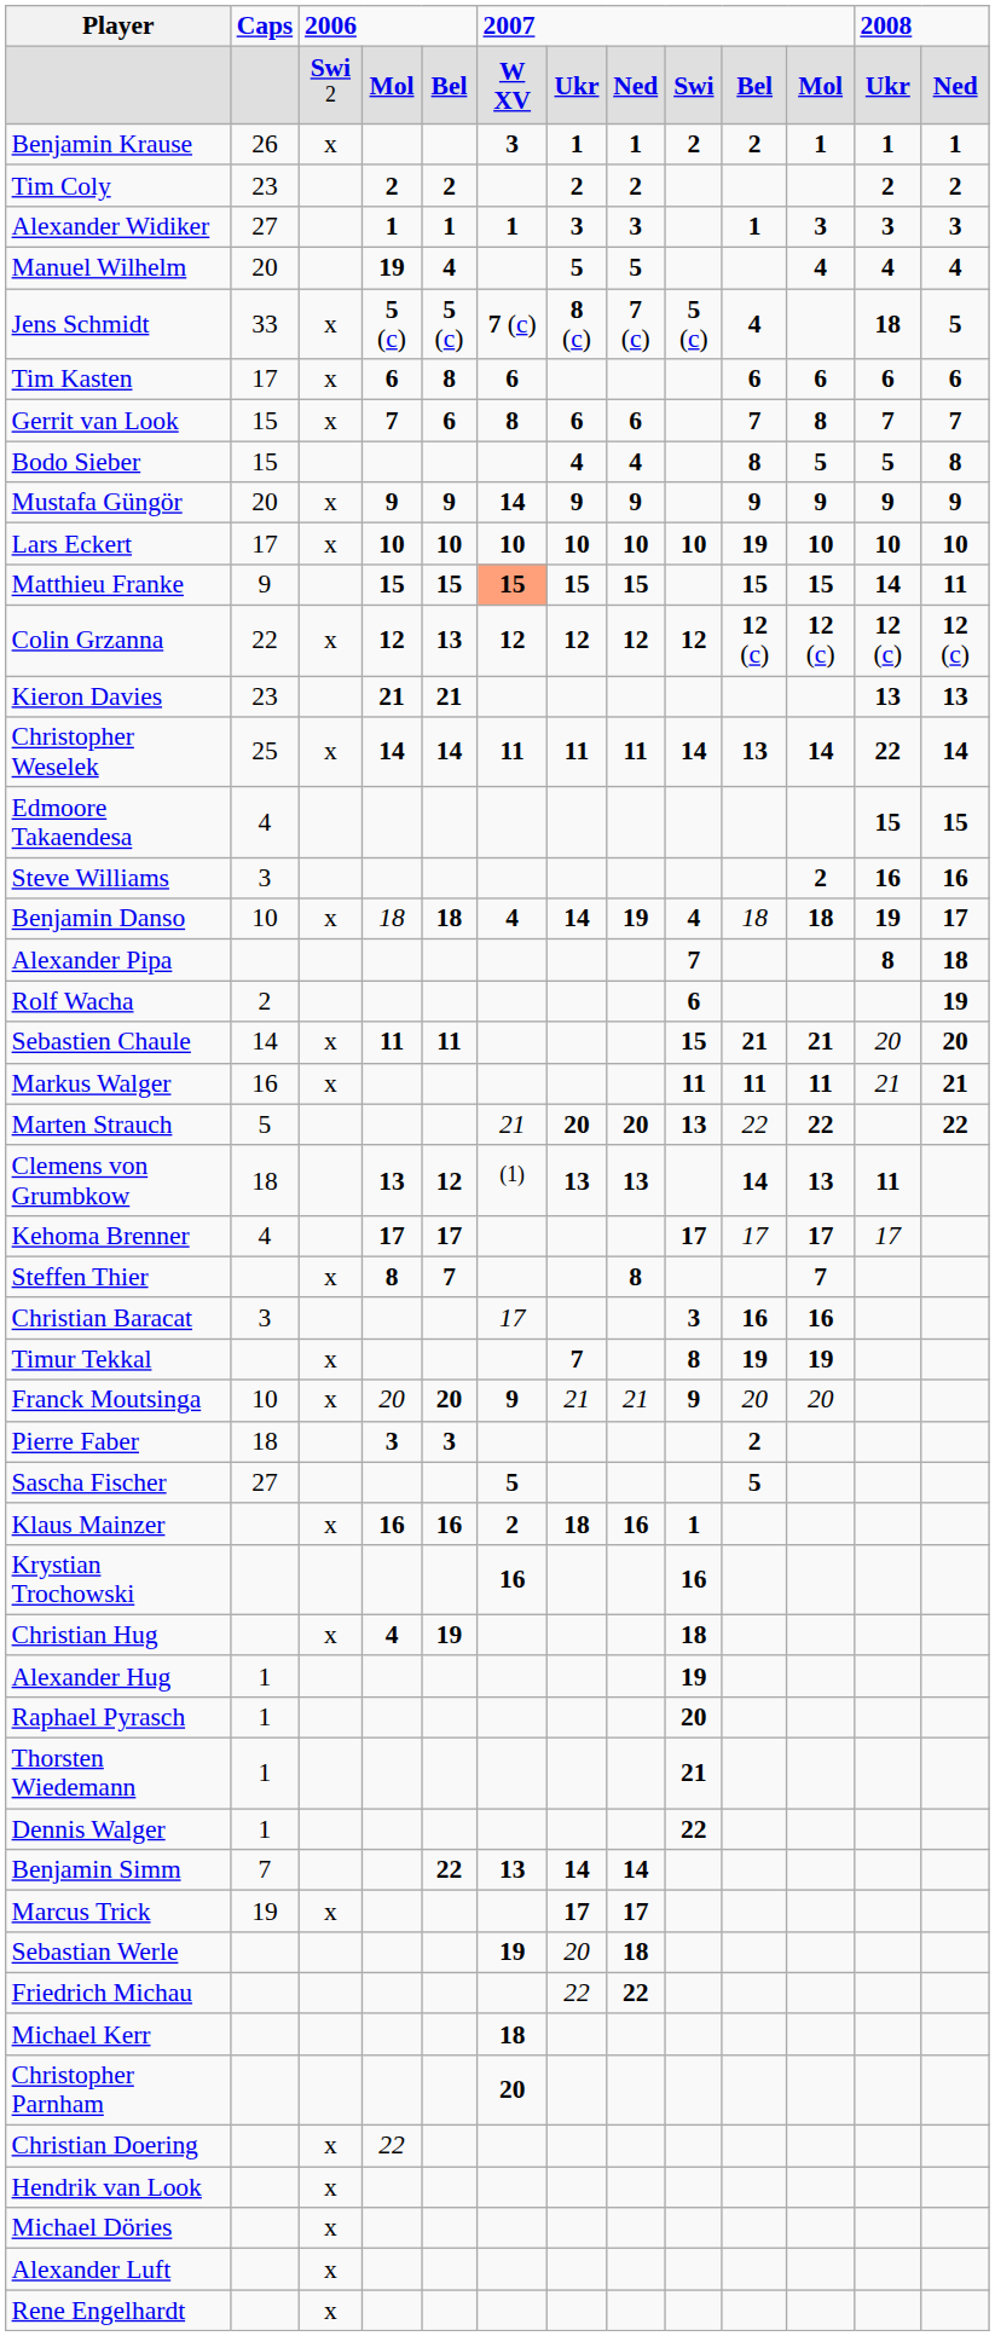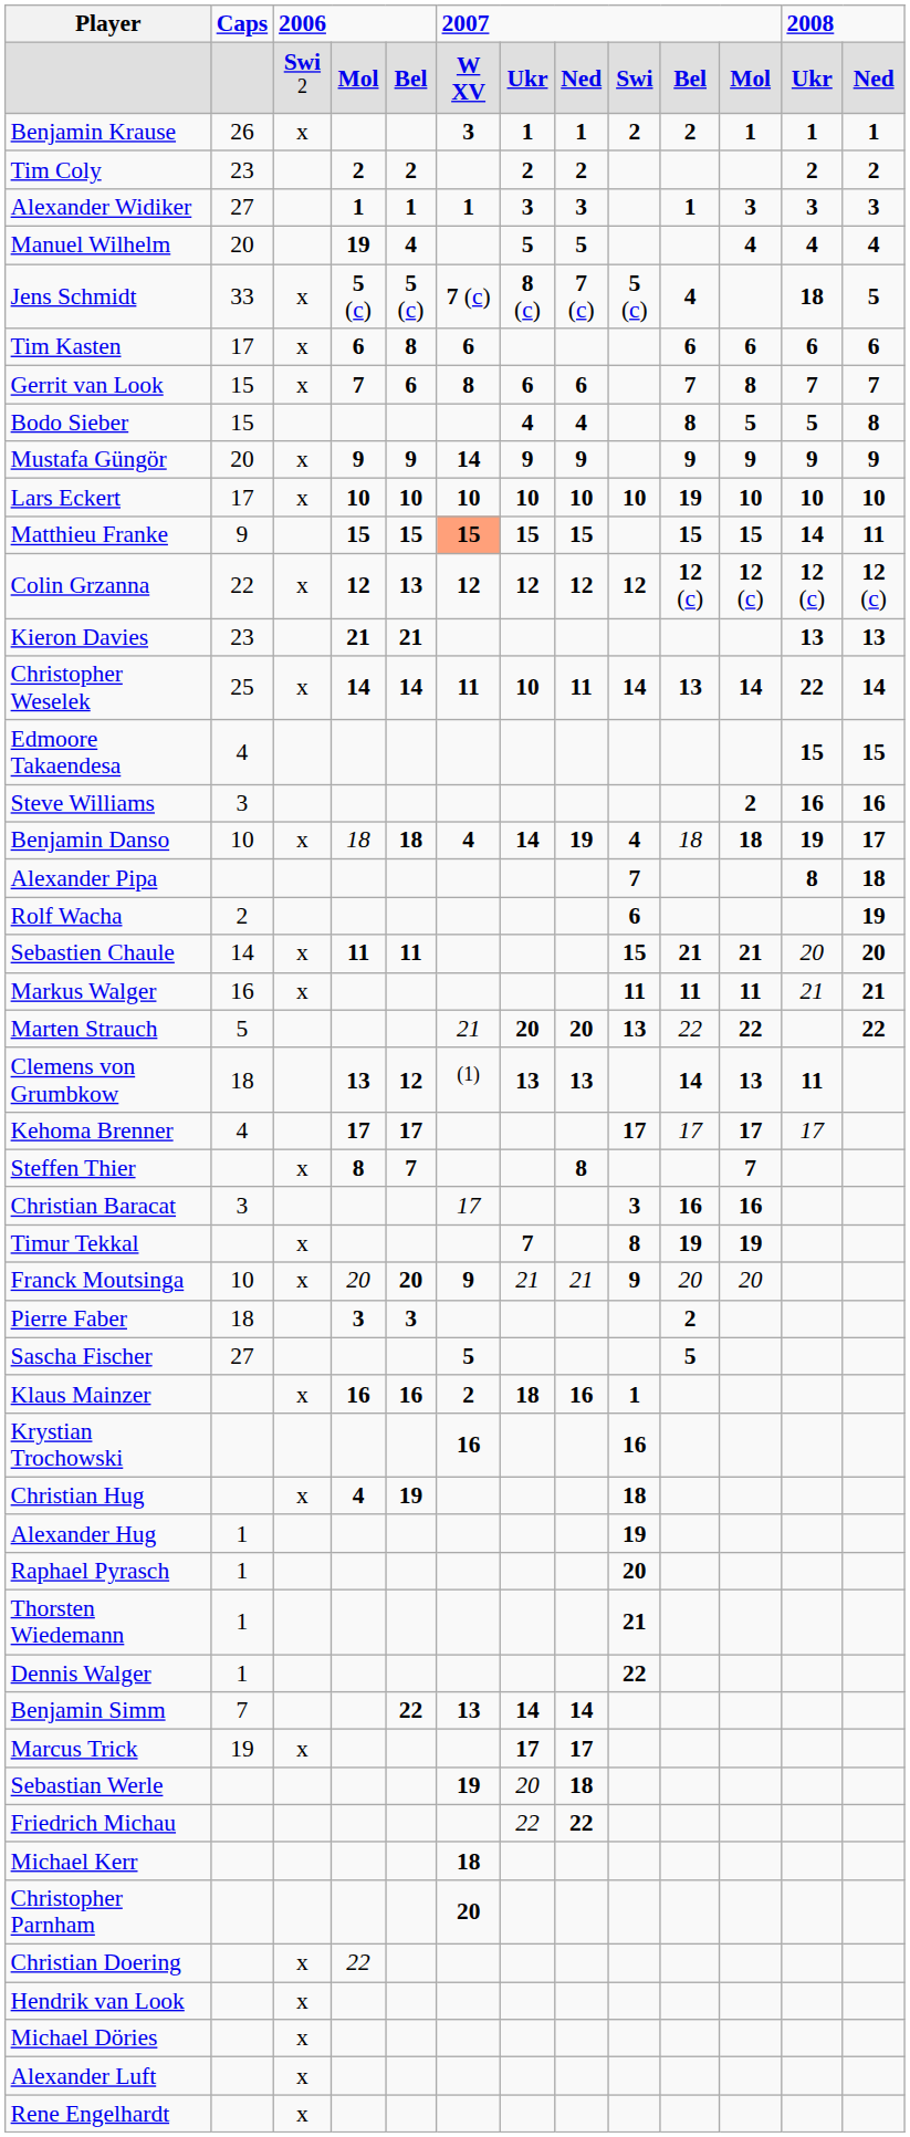 <table class="wikitable">
 <tr>
 <th>Player</th>
 <td><strong><a href='#'>Caps</a></strong> </td>
 <td colspan=3><strong><a href='#'>2006</a></strong></td>
 <td colspan=6><strong><a href='#'>2007</a></strong></td>
 <td colspan=2><strong><a href='#'>2008</a></strong></td>
 </tr>
 <tr align="center" bgcolor="#dfdfdf">
 <td></td>
 <td></td>
 <td><strong><a href='#'>Swi</a></strong> <sup>2</sup></td>
 <td><strong><a href='#'>Mol</a></strong></td>
 <td><strong><a href='#'>Bel</a></strong></td>
 <td><strong><a href='#'>W XV</a></strong></td>
 <td><strong><a href='#'>Ukr</a></strong></td>
 <td><strong><a href='#'>Ned</a></strong></td>
 <td><strong><a href='#'>Swi</a></strong></td>
 <td><strong><a href='#'>Bel</a></strong></td>
 <td><strong><a href='#'>Mol</a></strong></td>
 <td><strong><a href='#'>Ukr</a></strong></td>
 <td><strong><a href='#'>Ned</a></strong></td>
 </tr>
 <tr align="center">
 <td align="left"><a href='#'>Benjamin Krause</a></td>
 <td>26 </td>
 <td>x</td>
 <td></td>
 <td></td>
 <td><strong>3</strong> </td>
 <td><strong>1</strong> </td>
 <td><strong>1</strong> </td>
 <td><strong>2</strong></td>
 <td><strong>2</strong></td>
 <td><strong>1</strong></td>
 <td><strong>1</strong></td>
 <td><strong>1</strong></td>
 </tr>
 <tr align="center">
 <td align="left"><a href='#'>Tim Coly</a></td>
 <td>23 </td>
 <td></td>
 <td><strong>2</strong></td>
 <td><strong>2</strong> </td>
 <td></td>
 <td><strong>2</strong> </td>
 <td><strong>2</strong> </td>
 <td></td>
 <td></td>
 <td></td>
 <td><strong>2</strong> </td>
 <td><strong>2</strong> </td>
 </tr>
 <tr align="center">
 <td align="left"><a href='#'>Alexander Widiker</a></td>
 <td>27</td>
 <td></td>
 <td><strong>1</strong></td>
 <td><strong>1</strong></td>
 <td><strong>1</strong></td>
 <td><strong>3</strong></td>
 <td><strong>3</strong></td>
 <td></td>
 <td><strong>1</strong> </td>
 <td><strong>3</strong> </td>
 <td><strong>3</strong> </td>
 <td><strong>3</strong></td>
 </tr>
 <tr align="center">
 <td align="left"><a href='#'>Manuel Wilhelm</a></td>
 <td>20</td>
 <td></td>
 <td><strong>19</strong> </td>
 <td><strong>4</strong> </td>
 <td></td>
 <td><strong>5</strong></td>
 <td><strong>5</strong> </td>
 <td></td>
 <td></td>
 <td><strong>4</strong> </td>
 <td><strong>4</strong> </td>
 <td><strong>4</strong> </td>
 </tr>
 <tr align="center">
 <td align="left"><a href='#'>Jens Schmidt</a></td>
 <td>33 </td>
 <td>x</td>
 <td><strong>5</strong> (<a href='#'>c</a>)</td>
 <td><strong>5</strong> (<a href='#'>c</a>)</td>
 <td><strong>7</strong> (<a href='#'>c</a>)</td>
 <td><strong>8</strong> (<a href='#'>c</a>)</td>
 <td><strong>7</strong> (<a href='#'>c</a>) </td>
 <td><strong>5</strong> (<a href='#'>c</a>) </td>
 <td><strong>4</strong> </td>
 <td></td>
 <td><strong>18</strong> </td>
 <td><strong>5</strong> </td>
 </tr>
 <tr align="center">
 <td align="left"><a href='#'>Tim Kasten</a></td>
 <td>17 </td>
 <td>x</td>
 <td><strong>6</strong></td>
 <td><strong>8</strong></td>
 <td><strong>6</strong> </td>
 <td></td>
 <td></td>
 <td></td>
 <td><strong>6</strong> </td>
 <td><strong>6</strong></td>
 <td><strong>6</strong></td>
 <td><strong>6</strong> </td>
 </tr>
 <tr align="center">
 <td align="left"><a href='#'>Gerrit van Look</a></td>
 <td>15 </td>
 <td>x</td>
 <td><strong>7</strong> </td>
 <td><strong>6</strong></td>
 <td><strong>8</strong> </td>
 <td><strong>6</strong></td>
 <td><strong>6</strong> </td>
 <td></td>
 <td><strong>7</strong></td>
 <td><strong>8</strong></td>
 <td><strong>7</strong></td>
 <td><strong>7</strong></td>
 </tr>
 <tr align="center">
 <td align="left"><a href='#'>Bodo Sieber</a></td>
 <td>15 </td>
 <td></td>
 <td></td>
 <td></td>
 <td></td>
 <td><strong>4</strong></td>
 <td><strong>4</strong> </td>
 <td></td>
 <td><strong>8</strong></td>
 <td><strong>5</strong></td>
 <td><strong>5</strong></td>
 <td><strong>8</strong></td>
 </tr>
 <tr align="center">
 <td align="left"><a href='#'>Mustafa Güngör</a></td>
 <td>20 </td>
 <td>x</td>
 <td><strong>9</strong></td>
 <td><strong>9</strong> </td>
 <td><strong>14</strong></td>
 <td><strong>9</strong></td>
 <td><strong>9</strong></td>
 <td></td>
 <td><strong>9</strong></td>
 <td><strong>9</strong></td>
 <td><strong>9</strong></td>
 <td><strong>9</strong></td>
 </tr>
 <tr align="center">
 <td align="left"><a href='#'>Lars Eckert</a></td>
 <td>17 </td>
 <td>x</td>
 <td><strong>10</strong> </td>
 <td><strong>10</strong> </td>
 <td><strong>10</strong></td>
 <td><strong>10</strong></td>
 <td><strong>10</strong> </td>
 <td><strong>10</strong> </td>
 <td><strong>19</strong></td>
 <td><strong>10</strong></td>
 <td><strong>10</strong></td>
 <td><strong>10</strong></td>
 </tr>
 <tr align="center">
 <td align="left"><a href='#'>Matthieu Franke</a></td>
 <td>9 </td>
 <td></td>
 <td><strong>15</strong></td>
 <td><strong>15</strong></td>
 <td style="background: lightsalmon;"><strong>15</strong></td>
 <td><strong>15</strong></td>
 <td><strong>15</strong></td>
 <td></td>
 <td><strong>15</strong></td>
 <td><strong>15</strong></td>
 <td><strong>14</strong></td>
 <td><strong>11</strong></td>
 </tr>
 <tr align="center">
 <td align="left"><a href='#'>Colin Grzanna</a></td>
 <td>22</td>
 <td>x</td>
 <td><strong>12</strong></td>
 <td><strong>13</strong></td>
 <td><strong>12</strong></td>
 <td><strong>12</strong></td>
 <td><strong>12</strong></td>
 <td><strong>12</strong></td>
 <td><strong>12</strong> (<a href='#'>c</a>)</td>
 <td><strong>12</strong>  (<a href='#'>c</a>)</td>
 <td><strong>12</strong>  (<a href='#'>c</a>)</td>
 <td><strong>12</strong> (<a href='#'>c</a>)</td>
 </tr>
 <tr align="center">
 <td align="left"><a href='#'>Kieron Davies</a></td>
 <td>23 </td>
 <td></td>
 <td><strong>21</strong> </td>
 <td><strong>21</strong> </td>
 <td></td>
 <td></td>
 <td></td>
 <td></td>
 <td></td>
 <td></td>
 <td><strong>13</strong></td>
 <td><strong>13</strong> </td>
 </tr>
 <tr align="center">
 <td align="left"><a href='#'>Christopher Weselek</a></td>
 <td>25 </td>
 <td>x</td>
 <td><strong>14</strong></td>
 <td><strong>14</strong></td>
 <td><strong>11</strong></td>
-<td><strong>11</strong> </td>
+<td><strong>10</strong> </td>
 <td><strong>11</strong></td>
 <td><strong>14</strong></td>
 <td><strong>13</strong></td>
 <td><strong>14</strong></td>
 <td><strong>22</strong> </td>
 <td><strong>14</strong> </td>
 </tr>
 <tr align="center">
 <td align="left"><a href='#'>Edmoore Takaendesa</a></td>
 <td>4</td>
 <td></td>
 <td></td>
 <td></td>
 <td></td>
 <td></td>
 <td></td>
 <td></td>
 <td></td>
 <td></td>
 <td><strong>15</strong></td>
 <td><strong>15</strong> </td>
 </tr>
 <tr align="center">
 <td align="left"><a href='#'>Steve Williams</a></td>
 <td>3 </td>
 <td></td>
 <td></td>
 <td></td>
 <td></td>
 <td></td>
 <td></td>
 <td></td>
 <td></td>
 <td><strong>2</strong> </td>
 <td><strong>16</strong> </td>
 <td><strong>16</strong> </td>
 </tr>
 <tr align="center">
 <td align="left"><a href='#'>Benjamin Danso</a></td>
 <td>10</td>
 <td>x</td>
 <td><em>18</em></td>
 <td><strong>18</strong> </td>
 <td><strong>4</strong> </td>
 <td><strong>14</strong> </td>
 <td><strong>19</strong> </td>
 <td><strong>4</strong></td>
 <td><em>18</em></td>
 <td><strong>18</strong> </td>
 <td><strong>19</strong> </td>
 <td><strong>17</strong> </td>
 </tr>
 <tr align="center">
 <td align="left"><a href='#'>Alexander Pipa</a></td>
 <td></td>
 <td></td>
 <td></td>
 <td></td>
 <td></td>
 <td></td>
 <td></td>
 <td><strong>7</strong> </td>
 <td></td>
 <td></td>
 <td><strong>8</strong> </td>
 <td><strong>18</strong> </td>
 </tr>
 <tr align="center">
 <td align="left"><a href='#'>Rolf Wacha</a></td>
 <td>2 </td>
 <td></td>
 <td></td>
 <td></td>
 <td></td>
 <td></td>
 <td></td>
 <td><strong>6</strong></td>
 <td></td>
 <td></td>
 <td></td>
 <td><strong>19</strong> </td>
 </tr>
 <tr align="center">
 <td align="left"><a href='#'>Sebastien Chaule</a></td>
 <td>14 </td>
 <td>x</td>
 <td><strong>11</strong></td>
 <td><strong>11</strong>  </td>
 <td></td>
 <td></td>
 <td></td>
 <td><strong>15</strong></td>
 <td><strong>21</strong> </td>
 <td><strong>21</strong> </td>
 <td><em>20</em></td>
 <td><strong>20</strong> </td>
 </tr>
 <tr align="center">
 <td align="left"><a href='#'>Markus Walger</a></td>
 <td>16</td>
 <td>x</td>
 <td></td>
 <td></td>
 <td></td>
 <td></td>
 <td></td>
 <td><strong>11</strong></td>
 <td><strong>11</strong></td>
 <td><strong>11</strong> </td>
 <td><em>21</em></td>
 <td><strong>21</strong> </td>
 </tr>
 <tr align="center">
 <td align="left"><a href='#'>Marten Strauch</a></td>
 <td>5 </td>
 <td></td>
 <td></td>
 <td></td>
 <td><em>21</em></td>
 <td><strong>20</strong> </td>
 <td><strong>20</strong> </td>
 <td><strong>13</strong> </td>
 <td><em>22</em></td>
 <td><strong>22</strong> </td>
 <td></td>
 <td><strong>22</strong> </td>
 </tr>
 <tr align="center">
 <td align="left"><a href='#'>Clemens von Grumbkow</a></td>
 <td>18</td>
 <td></td>
 <td><strong>13</strong></td>
 <td><strong>12</strong></td>
 <td><sup>(1)</sup></td>
 <td><strong>13</strong></td>
 <td><strong>13</strong></td>
 <td></td>
 <td><strong>14</strong></td>
 <td><strong>13</strong> </td>
 <td><strong>11</strong></td>
 <td></td>
 </tr>
 <tr align="center">
 <td align="left"><a href='#'>Kehoma Brenner</a></td>
 <td>4 </td>
 <td></td>
 <td><strong>17</strong> </td>
 <td><strong>17</strong> </td>
 <td></td>
 <td></td>
 <td></td>
 <td><strong>17</strong> </td>
 <td><em>17</em></td>
 <td><strong>17</strong> </td>
 <td><em>17</em></td>
 <td></td>
 </tr>
 <tr align="center">
 <td align="left"><a href='#'>Steffen Thier</a></td>
 <td></td>
 <td>x</td>
 <td><strong>8</strong></td>
 <td><strong>7</strong> </td>
 <td></td>
 <td></td>
 <td><strong>8</strong> </td>
 <td></td>
 <td></td>
 <td><strong>7</strong> </td>
 <td></td>
 <td></td>
 </tr>
 <tr align="center">
 <td align="left"><a href='#'>Christian Baracat</a></td>
 <td>3 </td>
 <td></td>
 <td></td>
 <td></td>
 <td><em>17</em></td>
 <td></td>
 <td></td>
 <td><strong>3</strong> </td>
 <td><strong>16</strong> </td>
 <td><strong>16</strong> </td>
 <td></td>
 <td></td>
 </tr>
 <tr align="center">
 <td align="left"><a href='#'>Timur Tekkal</a></td>
 <td></td>
 <td>x</td>
 <td></td>
 <td></td>
 <td></td>
 <td><strong>7</strong> </td>
 <td></td>
 <td><strong>8</strong></td>
 <td><strong>19</strong> </td>
 <td><strong>19</strong> </td>
 <td></td>
 <td></td>
 </tr>
 <tr align="center">
 <td align="left"><a href='#'>Franck Moutsinga</a></td>
 <td>10 </td>
 <td>x</td>
 <td><em>20</em></td>
 <td><strong>20</strong> </td>
 <td><strong>9</strong> </td>
 <td><em>21</em></td>
 <td><em>21</em></td>
 <td><strong>9</strong> </td>
 <td><em>20</em></td>
 <td><em>20</em></td>
 <td></td>
 <td></td>
 </tr>
 <tr align="center">
 <td align="left"><a href='#'>Pierre Faber</a></td>
 <td>18</td>
 <td></td>
 <td><strong>3</strong>  </td>
 <td><strong>3</strong> </td>
 <td></td>
 <td></td>
 <td></td>
 <td></td>
 <td><strong>2</strong> </td>
 <td></td>
 <td></td>
 <td></td>
 </tr>
 <tr align="center">
 <td align="left"><a href='#'>Sascha Fischer</a></td>
 <td>27</td>
 <td></td>
 <td></td>
 <td></td>
 <td><strong>5</strong></td>
 <td></td>
 <td></td>
 <td></td>
 <td><strong>5</strong> </td>
 <td></td>
 <td></td>
 <td></td>
 </tr>
 <tr align="center">
 <td align="left"><a href='#'>Klaus Mainzer</a></td>
 <td></td>
 <td>x</td>
 <td><strong>16</strong> </td>
 <td><strong>16</strong> </td>
 <td><strong>2</strong></td>
 <td><strong>18</strong> </td>
 <td><strong>16</strong> </td>
 <td><strong>1</strong> </td>
 <td></td>
 <td></td>
 <td></td>
 <td></td>
 </tr>
 <tr align="center">
 <td align="left"><a href='#'>Krystian Trochowski</a></td>
 <td></td>
 <td></td>
 <td></td>
 <td></td>
 <td><strong>16</strong> </td>
 <td></td>
 <td></td>
 <td><strong>16</strong> </td>
 <td></td>
 <td></td>
 <td></td>
 <td></td>
 </tr>
 <tr align="center">
 <td align="left"><a href='#'>Christian Hug</a></td>
 <td></td>
 <td>x</td>
 <td><strong>4</strong> </td>
 <td><strong>19</strong> </td>
 <td></td>
 <td></td>
 <td></td>
 <td><strong>18</strong> </td>
 <td></td>
 <td></td>
 <td></td>
 <td></td>
 </tr>
 <tr align="center">
 <td align="left"><a href='#'>Alexander Hug</a></td>
 <td>1 </td>
 <td></td>
 <td></td>
 <td></td>
 <td></td>
 <td></td>
 <td></td>
 <td><strong>19</strong> </td>
 <td></td>
 <td></td>
 <td></td>
 <td></td>
 </tr>
 <tr align="center">
 <td align="left"><a href='#'>Raphael Pyrasch</a></td>
 <td>1 </td>
 <td></td>
 <td></td>
 <td></td>
 <td></td>
 <td></td>
 <td></td>
 <td><strong>20</strong> </td>
 <td></td>
 <td></td>
 <td></td>
 <td></td>
 </tr>
 <tr align="center">
 <td align="left"><a href='#'>Thorsten Wiedemann</a></td>
 <td>1 </td>
 <td></td>
 <td></td>
 <td></td>
 <td></td>
 <td></td>
 <td></td>
 <td><strong>21</strong> </td>
 <td></td>
 <td></td>
 <td></td>
 <td></td>
 </tr>
 <tr align="center">
 <td align="left"><a href='#'>Dennis Walger</a></td>
 <td>1 </td>
 <td></td>
 <td></td>
 <td></td>
 <td></td>
 <td></td>
 <td></td>
 <td><strong>22</strong> </td>
 <td></td>
 <td></td>
 <td></td>
 <td></td>
 </tr>
 <tr align="center">
 <td align="left"><a href='#'>Benjamin Simm</a></td>
 <td>7</td>
 <td></td>
 <td></td>
 <td><strong>22</strong> </td>
 <td><strong>13</strong></td>
 <td><strong>14</strong></td>
 <td><strong>14</strong></td>
 <td></td>
 <td></td>
 <td></td>
 <td></td>
 <td></td>
 </tr>
 <tr align="center">
 <td align="left"><a href='#'>Marcus Trick</a></td>
 <td>19</td>
 <td>x</td>
 <td></td>
 <td></td>
 <td></td>
 <td><strong>17</strong> </td>
 <td><strong>17</strong> </td>
 <td></td>
 <td></td>
 <td></td>
 <td></td>
 <td></td>
 </tr>
 <tr align="center">
 <td align="left"><a href='#'>Sebastian Werle</a></td>
 <td></td>
 <td></td>
 <td></td>
 <td></td>
 <td><strong>19</strong> </td>
 <td><em>20</em></td>
 <td><strong>18</strong> </td>
 <td></td>
 <td></td>
 <td></td>
 <td></td>
 <td></td>
 </tr>
 <tr align="center">
 <td align="left"><a href='#'>Friedrich Michau</a></td>
 <td></td>
 <td></td>
 <td></td>
 <td></td>
 <td></td>
 <td><em>22</em></td>
 <td><strong>22</strong> </td>
 <td></td>
 <td></td>
 <td></td>
 <td></td>
 <td></td>
 </tr>
 <tr align="center">
 <td align="left"><a href='#'>Michael Kerr</a></td>
 <td></td>
 <td></td>
 <td></td>
 <td></td>
 <td><strong>18</strong> </td>
 <td></td>
 <td></td>
 <td></td>
 <td></td>
 <td></td>
 <td></td>
 <td></td>
 </tr>
 <tr align="center">
 <td align="left"><a href='#'>Christopher Parnham</a></td>
 <td></td>
 <td></td>
 <td></td>
 <td></td>
 <td><strong>20</strong></td>
 <td></td>
 <td></td>
 <td></td>
 <td></td>
 <td></td>
 <td></td>
 <td></td>
 </tr>
 <tr align="center">
 <td align="left"><a href='#'>Christian Doering</a></td>
 <td></td>
 <td>x</td>
 <td><em>22</em></td>
 <td></td>
 <td></td>
 <td></td>
 <td></td>
 <td></td>
 <td></td>
 <td></td>
 <td></td>
 <td></td>
 </tr>
 <tr align="center">
 <td align="left"><a href='#'>Hendrik van Look</a></td>
 <td></td>
 <td>x</td>
 <td></td>
 <td></td>
 <td></td>
 <td></td>
 <td></td>
 <td></td>
 <td></td>
 <td></td>
 <td></td>
 <td></td>
 </tr>
 <tr align="center">
 <td align="left"><a href='#'>Michael Döries</a></td>
 <td></td>
 <td>x</td>
 <td></td>
 <td></td>
 <td></td>
 <td></td>
 <td></td>
 <td></td>
 <td></td>
 <td></td>
 <td></td>
 <td></td>
 </tr>
 <tr align="center">
 <td align="left"><a href='#'>Alexander Luft</a></td>
 <td></td>
 <td>x</td>
 <td></td>
 <td></td>
 <td></td>
 <td></td>
 <td></td>
 <td></td>
 <td></td>
 <td></td>
 <td></td>
 <td></td>
 </tr>
 <tr align="center">
 <td align="left"><a href='#'>Rene Engelhardt</a></td>
 <td></td>
 <td>x</td>
 <td></td>
 <td></td>
 <td></td>
 <td></td>
 <td></td>
 <td></td>
 <td></td>
 <td></td>
 <td></td>
 <td></td>
 </tr>
 </table>
